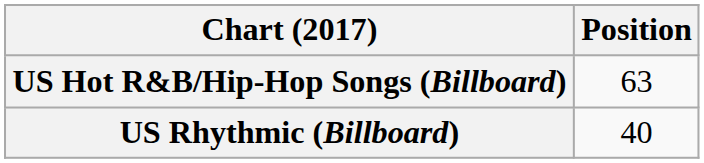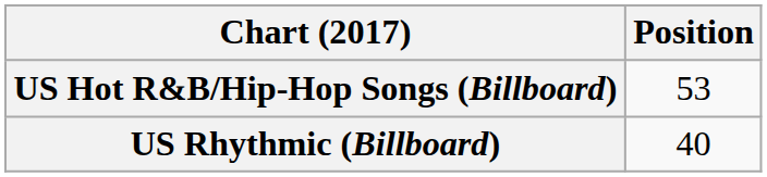 <table class="wikitable plainrowheaders" style="text-align:center">
 <tr>
 <th scope="col">Chart (2017)</th>
 <th scope="col">Position</th>
 </tr>
 <tr>
 <th scope="row">US Hot R&B/Hip-Hop Songs (<em>Billboard</em>)</th>
-<td>63</td>
+<td>53</td>
 </tr>
 <tr>
 <th scope="row">US Rhythmic (<em>Billboard</em>)</th>
 <td>40</td>
 </tr>
 </table>
